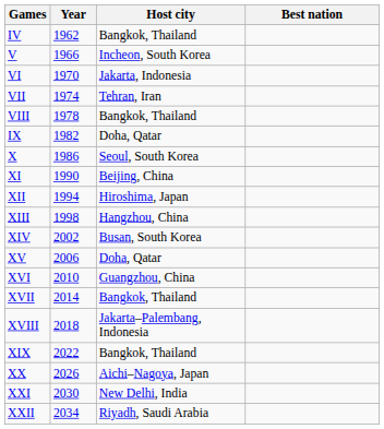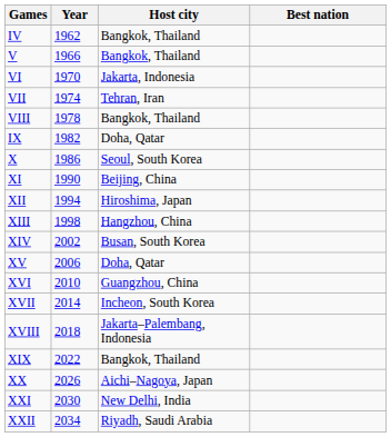 <table class=wikitable>
 <tr>
 <th width=50>Games</th>
 <th width=50>Year</th>
 <th width=180>Host city</th>
 <th width=160>Best nation</th>
 </tr>
 <tr>
 <td><a href='#'>IV</a></td>
 <td><a href='#'>1962</a></td>
 <td>Bangkok, Thailand</td>
 <td></td>
 </tr>
 <tr>
 <td><a href='#'>V</a></td>
 <td><a href='#'>1966</a></td>
-<td><a href='#'>Incheon</a>, South Korea</td>
+<td><a href='#'>Bangkok</a>, Thailand</td>
 <td></td>
 </tr>
 <tr>
 <td><a href='#'>VI</a></td>
 <td><a href='#'>1970</a></td>
 <td><a href='#'>Jakarta</a>, Indonesia</td>
 <td></td>
 </tr>
 <tr>
 <td><a href='#'>VII</a></td>
 <td><a href='#'>1974</a></td>
 <td><a href='#'>Tehran</a>, Iran</td>
 <td></td>
 </tr>
 <tr>
 <td><a href='#'>VIII</a></td>
 <td><a href='#'>1978</a></td>
 <td>Bangkok, Thailand</td>
 <td></td>
 </tr>
 <tr>
 <td><a href='#'>IX</a></td>
 <td><a href='#'>1982</a></td>
 <td>Doha, Qatar</td>
 <td></td>
 </tr>
 <tr>
 <td><a href='#'>X</a></td>
 <td><a href='#'>1986</a></td>
 <td><a href='#'>Seoul</a>, South Korea</td>
 <td></td>
 </tr>
 <tr>
 <td><a href='#'>XI</a></td>
 <td><a href='#'>1990</a></td>
 <td><a href='#'>Beijing</a>, China</td>
 <td></td>
 </tr>
 <tr>
 <td><a href='#'>XII</a></td>
 <td><a href='#'>1994</a></td>
 <td><a href='#'>Hiroshima</a>, Japan</td>
 <td></td>
 </tr>
 <tr>
 <td><a href='#'>XIII</a></td>
 <td><a href='#'>1998</a></td>
 <td><a href='#'>Hangzhou</a>, China</td>
 <td></td>
 </tr>
 <tr>
 <td><a href='#'>XIV</a></td>
 <td><a href='#'>2002</a></td>
 <td><a href='#'>Busan</a>, South Korea</td>
 <td></td>
 </tr>
 <tr>
 <td><a href='#'>XV</a></td>
 <td><a href='#'>2006</a></td>
 <td><a href='#'>Doha</a>, Qatar</td>
 <td></td>
 </tr>
 <tr>
 <td><a href='#'>XVI</a></td>
 <td><a href='#'>2010</a></td>
 <td><a href='#'>Guangzhou</a>, China</td>
 <td></td>
 </tr>
 <tr>
 <td><a href='#'>XVII</a></td>
 <td><a href='#'>2014</a></td>
-<td><a href='#'>Bangkok</a>, Thailand</td>
+<td><a href='#'>Incheon</a>, South Korea</td>
 <td></td>
 </tr>
 <tr>
 <td><a href='#'>XVIII</a></td>
 <td><a href='#'>2018</a></td>
 <td><a href='#'>Jakarta</a>–<a href='#'>Palembang</a>, Indonesia</td>
 <td></td>
 </tr>
 <tr>
 <td><a href='#'>XIX</a></td>
 <td><a href='#'>2022</a></td>
 <td>Bangkok, Thailand</td>
 <td></td>
 </tr>
 <tr>
 <td><a href='#'>XX</a></td>
 <td><a href='#'>2026</a></td>
 <td><a href='#'>Aichi</a>–<a href='#'>Nagoya</a>, Japan</td>
 <td></td>
 </tr>
 <tr>
 <td><a href='#'>XXI</a></td>
 <td><a href='#'>2030</a></td>
 <td><a href='#'>New Delhi</a>, India</td>
 <td></td>
 </tr>
 <tr>
 <td><a href='#'>XXII</a></td>
 <td><a href='#'>2034</a></td>
 <td><a href='#'>Riyadh</a>, Saudi Arabia</td>
 <td></td>
 </tr>
 </table>
